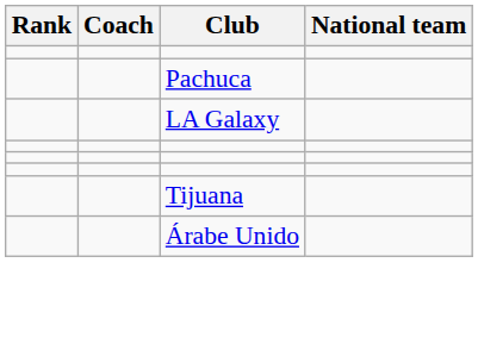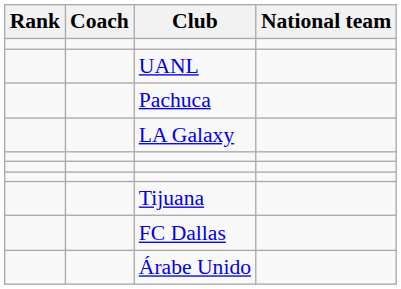 <table class="wikitable">
 <tr>
 <th>Rank</th>
 <th>Coach</th>
 <th>Club</th>
 <th>National team</th>
 </tr>
 <tr>
 <td></td>
 <td></td>
 <td></td>
+<td></td>
+</tr>
+<tr>
+<td></td>
+<td></td>
+<td> <a href='#'>UANL</a></td>
 <td></td>
 </tr>
 <tr>
 <td></td>
 <td></td>
 <td> <a href='#'>Pachuca</a></td>
 <td></td>
 </tr>
 <tr>
 <td></td>
 <td></td>
 <td> <a href='#'>LA Galaxy</a></td>
 <td></td>
 </tr>
 <tr>
 <td></td>
 <td></td>
 <td></td>
 <td></td>
 </tr>
 <tr>
 <td></td>
 <td></td>
 <td></td>
 <td></td>
 </tr>
 <tr>
 <td></td>
 <td></td>
 <td></td>
 <td></td>
 </tr>
 <tr>
 <td></td>
 <td></td>
 <td> <a href='#'>Tijuana</a></td>
 <td></td>
 </tr>
 <tr>
 <td></td>
 <td></td>
+<td> <a href='#'>FC Dallas</a></td>
+<td></td>
+</tr>
+<tr>
+<td></td>
+<td></td>
 <td> <a href='#'>Árabe Unido</a></td>
 <td></td>
 </tr>
 </table>
